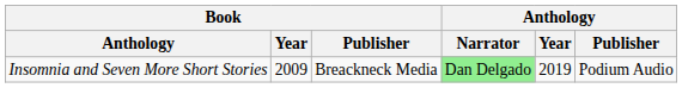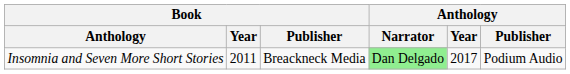 <table class="wikitable">
 <tr>
 <th colspan="3">Book</th>
 <th colspan="3">Anthology</th>
 </tr>
 <tr>
 <th>Anthology</th>
 <th>Year</th>
 <th>Publisher</th>
 <th>Narrator</th>
 <th>Year</th>
 <th>Publisher</th>
 </tr>
 <tr>
 <td><em>Insomnia and Seven More Short Stories</em></td>
-<td>2009</td>
+<td>2011</td>
 <td>Breackneck Media</td>
 <td style="background: lightgreen;">Dan Delgado</td>
-<td>2019</td>
+<td>2017</td>
 <td>Podium Audio</td>
 </tr>
 </table>
